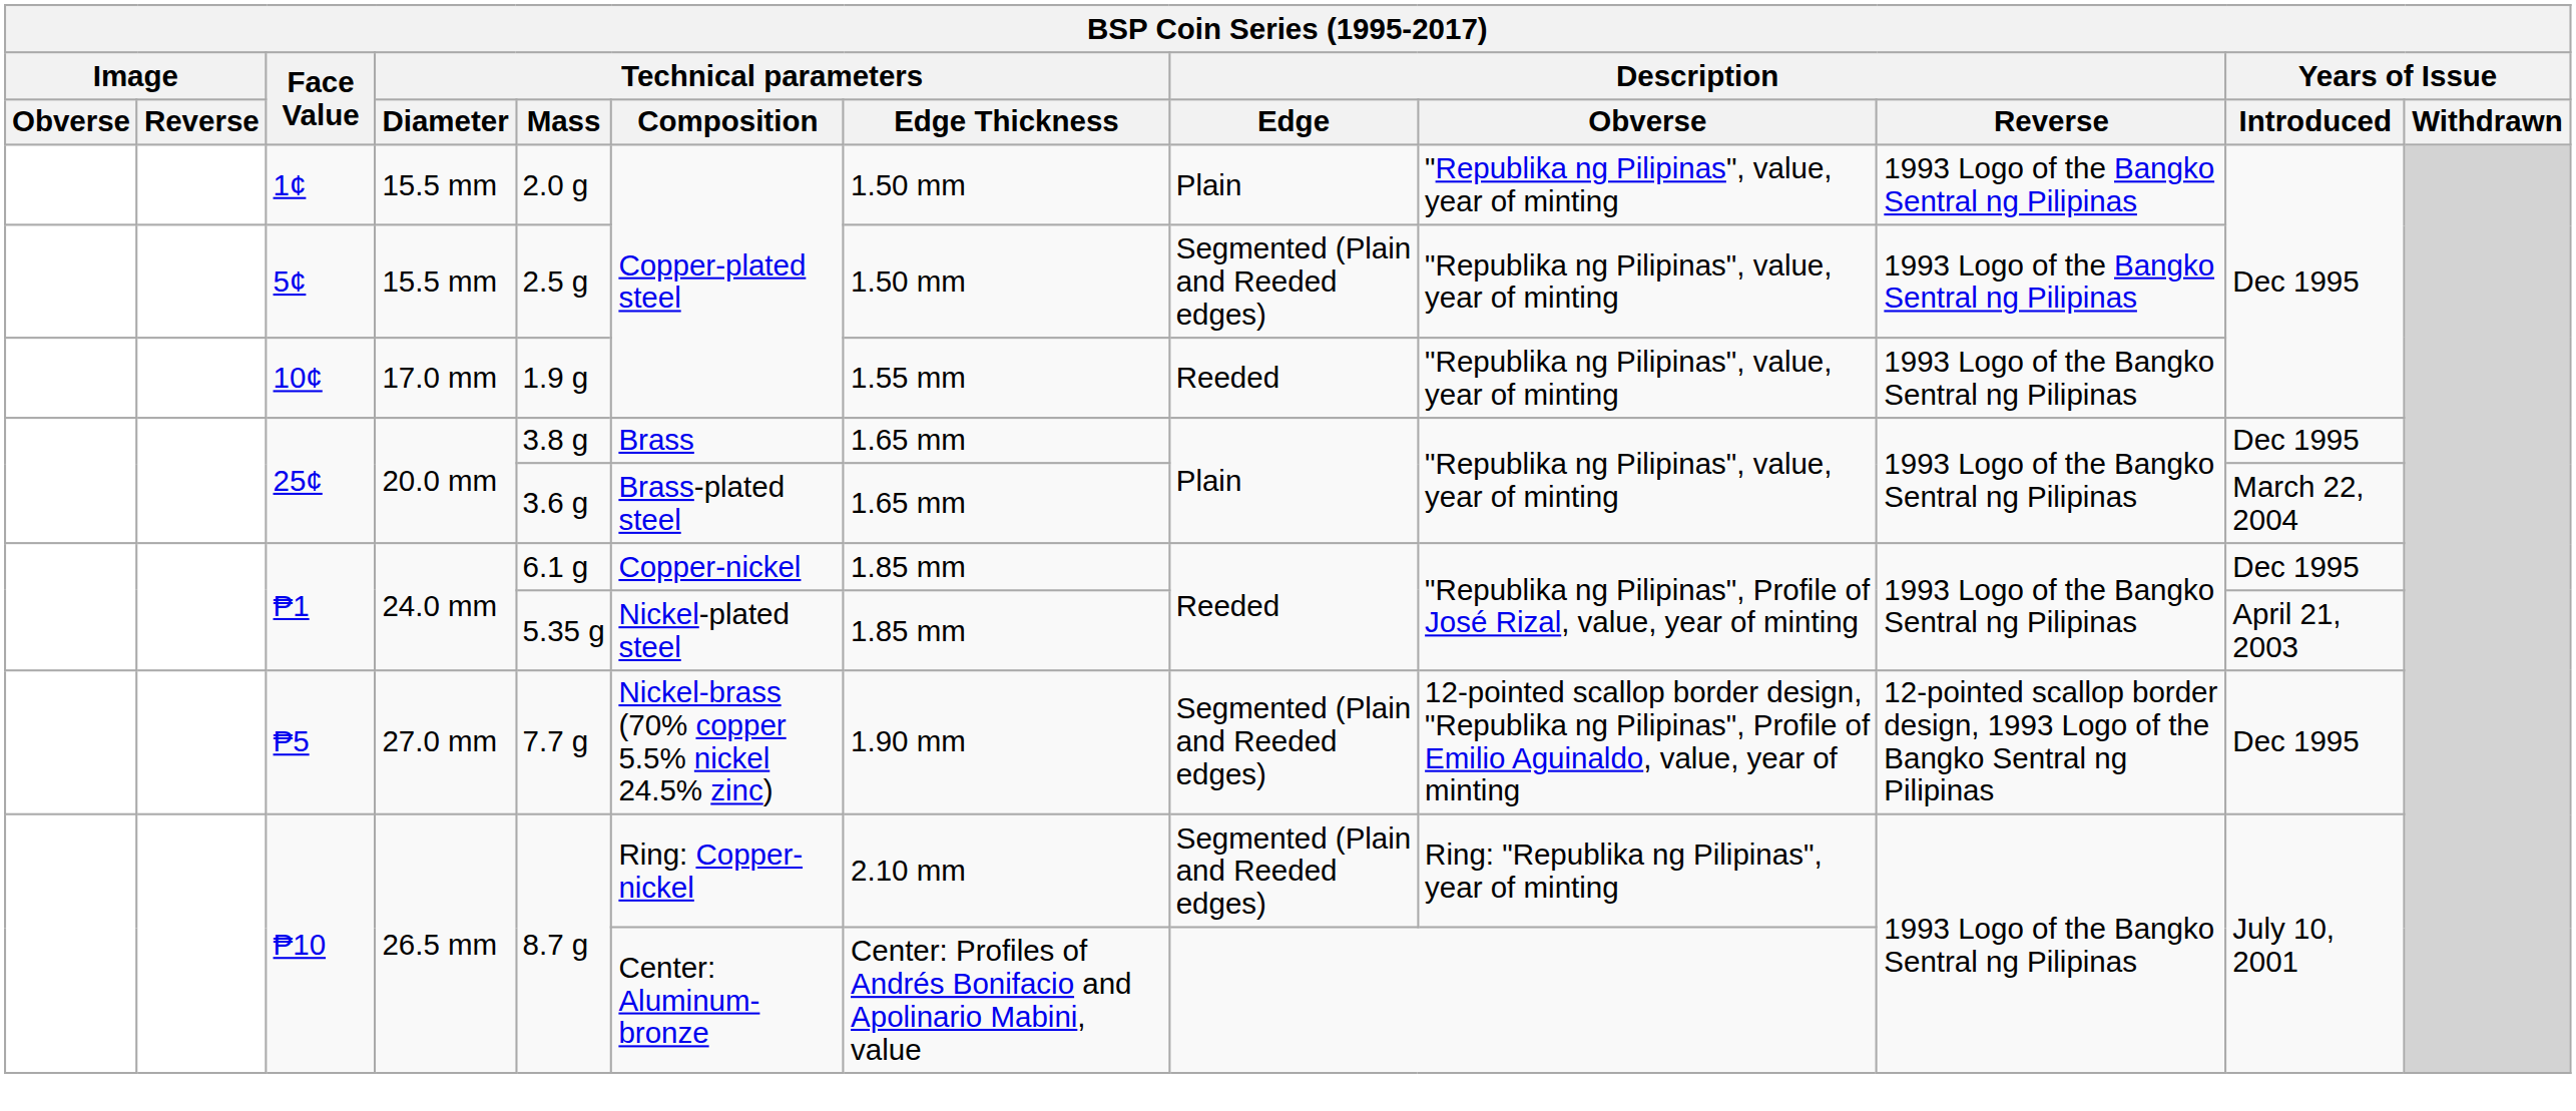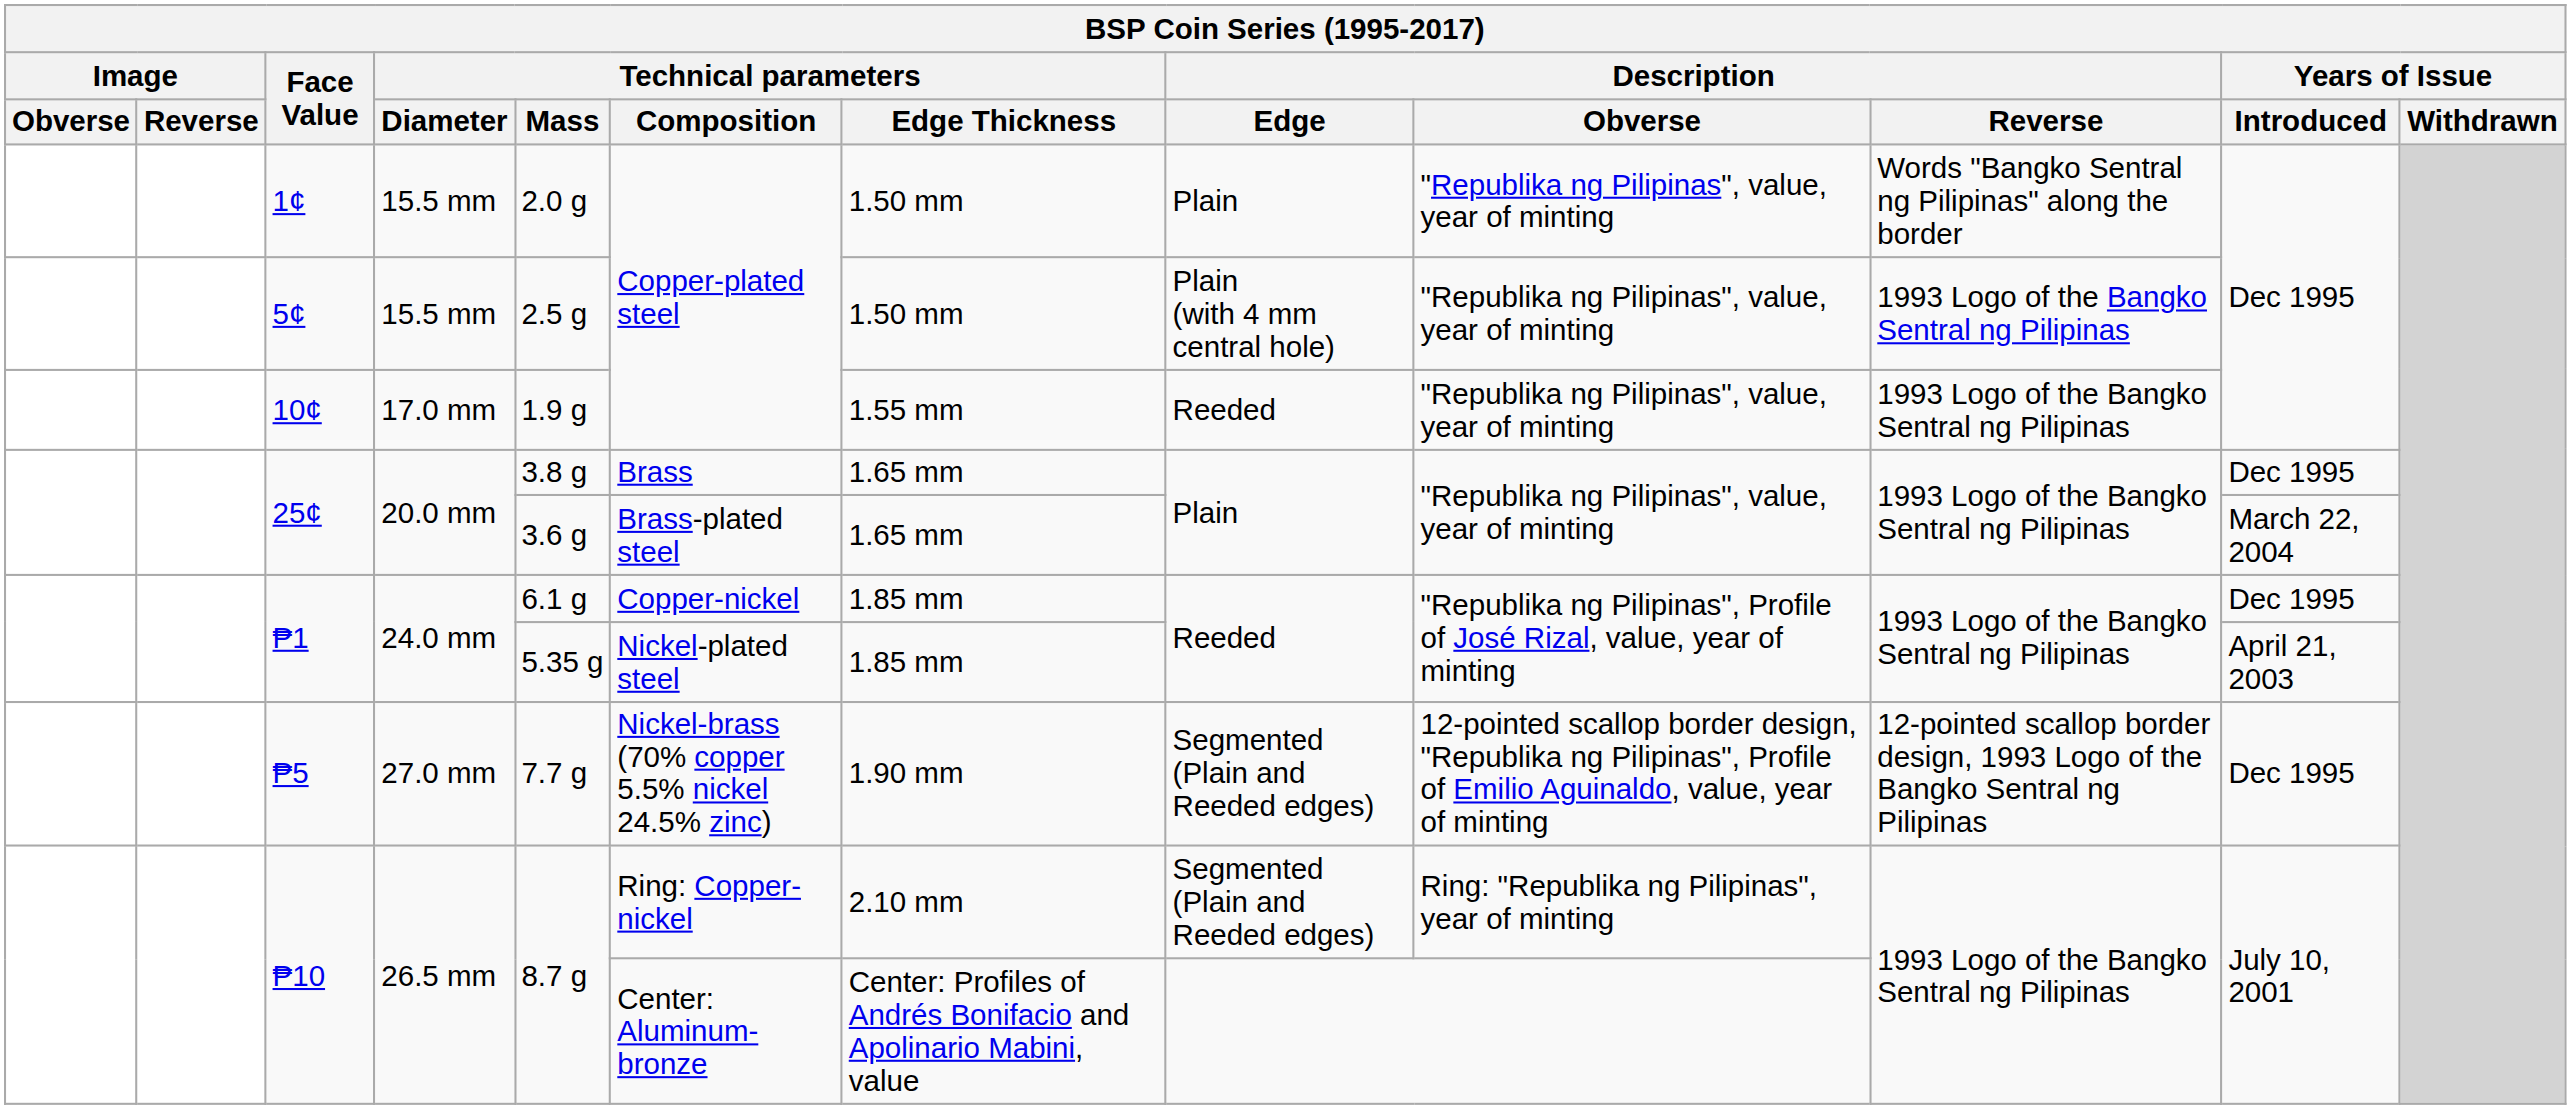 <table class="wikitable" style="font-size: 90%">
 <tr>
 <th colspan="12">BSP Coin Series (1995-2017)</th>
 </tr>
 <tr>
 <th colspan="2">Image</th>
 <th rowspan="2">Face Value</th>
 <th colspan="4">Technical parameters</th>
 <th colspan="3">Description</th>
 <th colspan="2">Years of Issue</th>
 </tr>
 <tr>
 <th>Obverse</th>
 <th>Reverse</th>
 <th>Diameter</th>
 <th>Mass</th>
 <th>Composition</th>
 <th>Edge Thickness</th>
 <th>Edge</th>
 <th>Obverse</th>
 <th>Reverse</th>
 <th>Introduced</th>
 <th>Withdrawn</th>
 </tr>
 <tr>
 <td style="text-align:center; background:#FFF;"></td>
 <td style="text-align:center; background:#fff;"></td>
 <td><a href='#'>1¢</a></td>
 <td>15.5 mm</td>
 <td>2.0 g</td>
 <td rowspan="3"><a href='#'>Copper-plated</a> <a href='#'>steel</a></td>
 <td>1.50 mm</td>
 <td>Plain</td>
 <td>"<a href='#'>Republika ng Pilipinas</a>", value, year of minting</td>
-<td>1993 Logo of the <a href='#'>Bangko Sentral ng Pilipinas</a></td>
+<td>Words "Bangko Sentral ng Pilipinas" along the border</td>
 <td rowspan="3">Dec 1995</td>
 <td rowspan="10" bgcolor=lightgrey></td>
 </tr>
 <tr>
 <td style="text-align:center; background:#fff;"></td>
 <td style="text-align:center; background:#fff;"></td>
 <td><a href='#'>5¢</a></td>
 <td>15.5 mm</td>
 <td>2.5 g</td>
 <td>1.50 mm</td>
-<td>Segmented (Plain and Reeded edges)</td>
+<td>Plain<br> (with 4 mm central hole)</td>
 <td>"Republika ng Pilipinas", value, year of minting</td>
 <td>1993 Logo of the <a href='#'>Bangko Sentral ng Pilipinas</a></td>
 </tr>
 <tr>
 <td style="text-align:center; background:#FFF;"></td>
 <td style="text-align:center; background:#fff;"></td>
 <td><a href='#'>10¢</a></td>
 <td>17.0 mm</td>
 <td>1.9 g</td>
 <td>1.55 mm</td>
 <td>Reeded</td>
 <td>"Republika ng Pilipinas", value, year of minting</td>
 <td>1993 Logo of the Bangko Sentral ng Pilipinas</td>
 </tr>
 <tr>
 <td rowspan=2 style="text-align:center; background:#fff;"></td>
 <td rowspan=2 style="text-align:center; background:#fff;"></td>
 <td rowspan="2"><a href='#'>25¢</a></td>
 <td rowspan="2">20.0 mm</td>
 <td>3.8 g</td>
 <td><a href='#'>Brass</a></td>
 <td>1.65 mm</td>
 <td rowspan="2">Plain</td>
 <td rowspan="2">"Republika ng Pilipinas", value, year of minting</td>
 <td rowspan="2">1993 Logo of the Bangko Sentral ng Pilipinas</td>
 <td>Dec 1995</td>
 </tr>
 <tr>
 <td>3.6 g</td>
 <td><a href='#'>Brass</a>-plated <a href='#'>steel</a></td>
 <td>1.65 mm</td>
 <td>March 22, 2004</td>
 </tr>
 <tr>
 <td rowspan="2" style="text-align:center; background:#FFF;"></td>
 <td rowspan="2" style="text-align:center; background:#FFF;"></td>
 <td rowspan="2"><a href='#'>₱1</a></td>
 <td rowspan="2">24.0 mm</td>
 <td>6.1 g</td>
 <td><a href='#'>Copper-nickel</a></td>
 <td>1.85 mm</td>
 <td rowspan="2">Reeded</td>
 <td rowspan="2">"Republika ng Pilipinas", Profile of <a href='#'>José Rizal</a>, value, year of minting</td>
 <td rowspan="2">1993 Logo of the Bangko Sentral ng Pilipinas</td>
 <td>Dec 1995</td>
 </tr>
 <tr>
 <td>5.35 g</td>
 <td><a href='#'>Nickel</a>-plated <a href='#'>steel</a></td>
 <td>1.85 mm</td>
 <td>April 21, 2003</td>
 </tr>
 <tr>
 <td style="text-align:center; background:#FFF;"></td>
 <td style="text-align:center; background:#FFF;"></td>
 <td><a href='#'>₱5</a></td>
 <td>27.0 mm</td>
 <td>7.7 g</td>
 <td><a href='#'>Nickel-brass</a> (70% <a href='#'>copper</a><br> 5.5% <a href='#'>nickel</a><br> 24.5% <a href='#'>zinc</a>)</td>
 <td>1.90 mm</td>
 <td>Segmented (Plain and Reeded edges)</td>
 <td>12-pointed scallop border design, "Republika ng Pilipinas", Profile of <a href='#'>Emilio Aguinaldo</a>, value, year of minting</td>
 <td>12-pointed scallop border design, 1993 Logo of the Bangko Sentral ng Pilipinas</td>
 <td>Dec 1995</td>
 </tr>
 <tr>
 <td rowspan="2" style="text-align:center; background:#FFF;"></td>
 <td rowspan="2" style="text-align:center; background:#FFF;"></td>
 <td rowspan="2"><a href='#'>₱10</a></td>
 <td rowspan="2">26.5 mm</td>
 <td rowspan="2">8.7 g</td>
 <td>Ring: <a href='#'>Copper-nickel</a></td>
 <td>2.10 mm</td>
 <td>Segmented (Plain and Reeded edges)</td>
 <td>Ring: "Republika ng Pilipinas", year of minting</td>
 <td rowspan="2">1993 Logo of the Bangko Sentral ng Pilipinas</td>
 <td rowspan="2">July 10, 2001</td>
 </tr>
 <tr>
 <td>Center: <a href='#'>Aluminum-bronze</a></td>
 <td>Center: Profiles of <a href='#'>Andrés Bonifacio</a> and <a href='#'>Apolinario Mabini</a>, value</td>
 </tr>
 </table>
